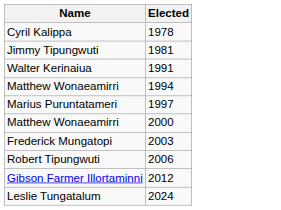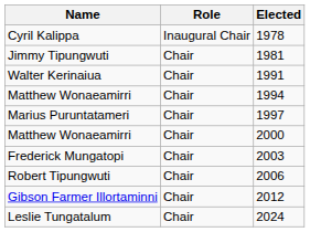 <table class="wikitable">
 <tr>
 <th>Name</th>
+<th>Role</th>
 <th>Elected</th>
 </tr>
 <tr>
 <td>Cyril Kalippa</td>
+<td>Inaugural Chair</td>
 <td>1978</td>
 </tr>
 <tr>
 <td>Jimmy Tipungwuti</td>
+<td>Chair</td>
 <td>1981</td>
 </tr>
 <tr>
 <td>Walter Kerinaiua</td>
+<td>Chair</td>
 <td>1991</td>
 </tr>
 <tr>
 <td>Matthew Wonaeamirri</td>
+<td>Chair</td>
 <td>1994</td>
 </tr>
 <tr>
 <td>Marius Puruntatameri</td>
+<td>Chair</td>
 <td>1997</td>
 </tr>
 <tr>
 <td>Matthew Wonaeamirri</td>
+<td>Chair</td>
 <td>2000</td>
 </tr>
 <tr>
 <td>Frederick Mungatopi</td>
+<td>Chair</td>
 <td>2003</td>
 </tr>
 <tr>
 <td>Robert Tipungwuti</td>
+<td>Chair</td>
 <td>2006</td>
 </tr>
 <tr>
 <td><a href='#'>Gibson Farmer Illortaminni</a></td>
+<td>Chair</td>
 <td>2012</td>
 </tr>
 <tr>
 <td>Leslie Tungatalum</td>
+<td>Chair</td>
 <td>2024</td>
 </tr>
 </table>
